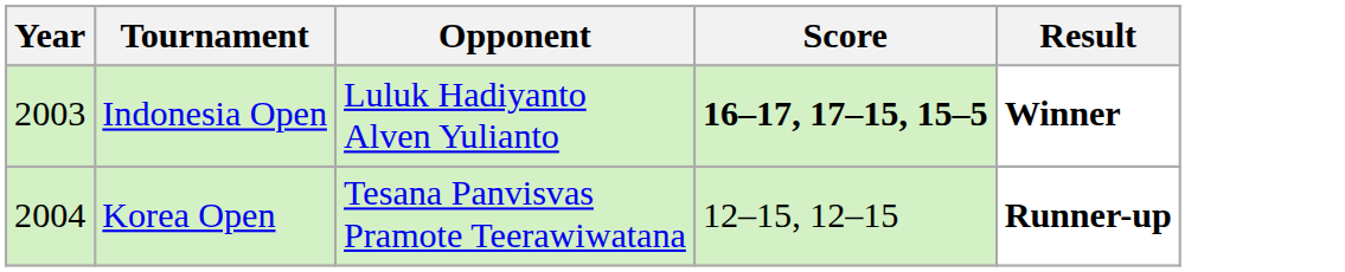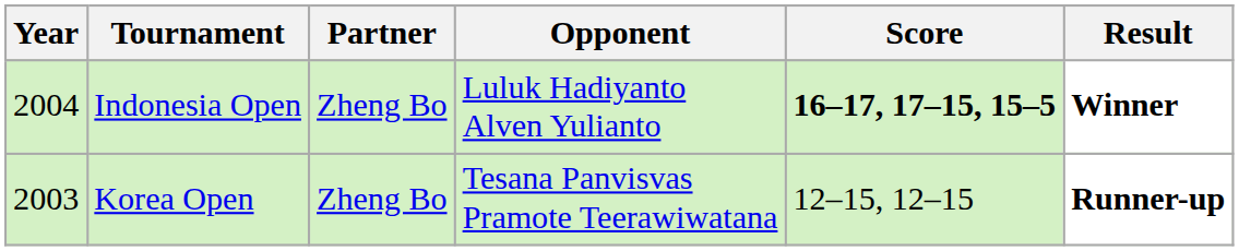 <table class="sortable wikitable" style="font-size: 90%;">
 <tr>
 <th>Year</th>
 <th>Tournament</th>
+<th>Partner</th>
 <th>Opponent</th>
 <th>Score</th>
 <th>Result</th>
 </tr>
 <tr style="background:#D4F1C5">
-<td align="center">2003</td>
+<td align="center">2004</td>
 <td align="left"><a href='#'>Indonesia Open</a></td>
+<td align="left"> <a href='#'>Zheng Bo</a></td>
 <td align="left"> <a href='#'>Luluk Hadiyanto</a> <br>  <a href='#'>Alven Yulianto</a></td>
 <td align="left"><strong>16–17, 17–15, 15–5</strong></td>
 <td style="text-align:left; background:white"> <strong>Winner</strong></td>
 </tr>
 <tr style="background:#D4F1C5">
-<td align="center">2004</td>
+<td align="center">2003</td>
 <td align="left"><a href='#'>Korea Open</a></td>
+<td align="left"> <a href='#'>Zheng Bo</a></td>
 <td align="left"> <a href='#'>Tesana Panvisvas</a> <br>  <a href='#'>Pramote Teerawiwatana</a></td>
 <td align="left">12–15, 12–15</td>
 <td style="text-align:left; background:white"> <strong>Runner-up</strong></td>
 </tr>
 </table>
